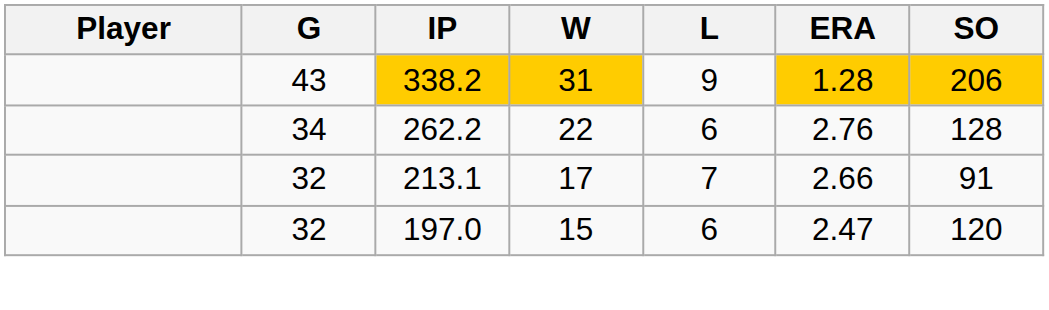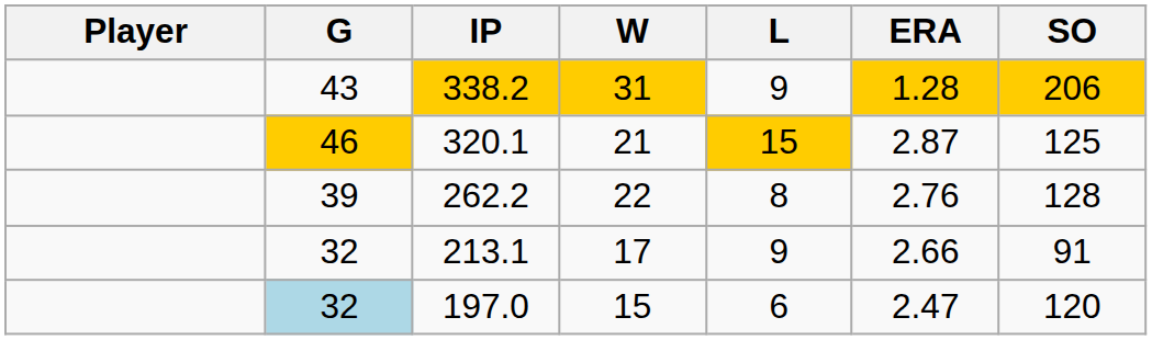 <table class="wikitable sortable">
 <tr>
 <th bgcolor="#DDDDFF" width="16%">Player</th>
 <th bgcolor="#DDDDFF" width="9%">G</th>
 <th bgcolor="#DDDDFF" width="9%">IP</th>
 <th bgcolor="#DDDDFF" width="9%">W</th>
 <th bgcolor="#DDDDFF" width="9%">L</th>
 <th bgcolor="#DDDDFF" width="9%">ERA</th>
 <th bgcolor="#DDDDFF" width="9%">SO</th>
 </tr>
 <tr align="center">
 <td></td>
 <td>43</td>
 <td bgcolor=#ffcc00>338.2</td>
 <td bgcolor=#ffcc00>31</td>
 <td>9</td>
 <td bgcolor=#ffcc00>1.28</td>
 <td bgcolor=#ffcc00>206</td>
 </tr>
 <tr align="center">
 <td></td>
-<td>34</td>
+<td bgcolor=#ffcc00>46</td>
+<td>320.1</td>
+<td>21</td>
+<td bgcolor=#ffcc00>15</td>
+<td>2.87</td>
+<td>125</td>
+</tr>
+<tr align="center">
+<td></td>
+<td>39</td>
 <td>262.2</td>
 <td>22</td>
-<td>6</td>
+<td>8</td>
 <td>2.76</td>
 <td>128</td>
 </tr>
 <tr align="center">
 <td></td>
 <td>32</td>
 <td>213.1</td>
 <td>17</td>
-<td>7</td>
+<td>9</td>
 <td>2.66</td>
 <td>91</td>
 </tr>
 <tr align="center">
 <td></td>
-<td>32</td>
+<td style="background: lightblue;">32</td>
 <td>197.0</td>
 <td>15</td>
 <td>6</td>
 <td>2.47</td>
 <td>120</td>
 </tr>
 </table>
